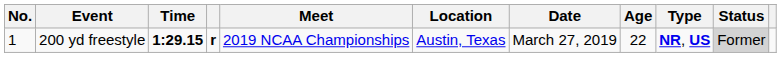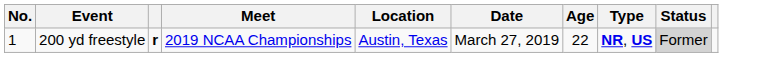 <table class="wikitable">
 <tr>
 <th>No.</th>
 <th>Event</th>
-<th>Time</th>
 <th></th>
 <th>Meet</th>
 <th>Location</th>
 <th>Date</th>
 <th>Age</th>
 <th>Type</th>
 <th>Status</th>
 <th></th>
 </tr>
 <tr>
 <td>1</td>
 <td>200 yd freestyle</td>
-<td style="text-align:center;"><strong>1:29.15</strong></td>
 <td><strong>r</strong></td>
 <td><a href='#'>2019 NCAA Championships</a></td>
 <td><a href='#'>Austin, Texas</a></td>
 <td>March 27, 2019</td>
 <td style="text-align:center;">22</td>
 <td><strong><a href='#'>NR</a></strong>, <strong><a href='#'>US</a></strong></td>
 <td style="background: lightgrey; text-align:center;">Former</td>
 <td style="text-align:center;"></td>
 </tr>
 </table>
